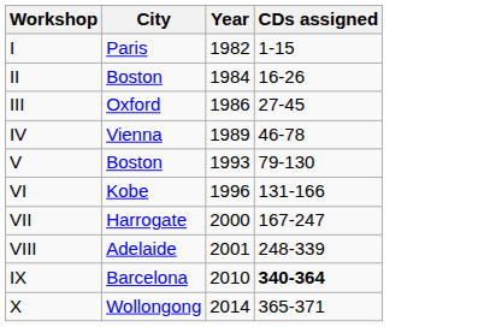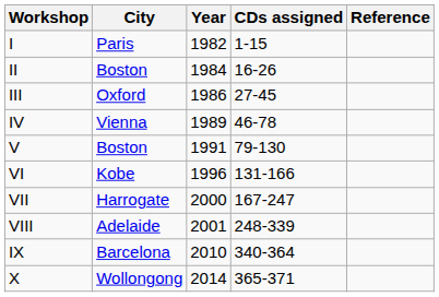 <table class="wikitable">
 <tr>
 <th>Workshop</th>
 <th>City</th>
 <th>Year</th>
 <th>CDs assigned</th>
+<th>Reference</th>
 </tr>
 <tr>
 <td>I</td>
 <td><a href='#'>Paris</a></td>
 <td>1982</td>
 <td>1-15</td>
+<td></td>
 </tr>
 <tr>
 <td>II</td>
 <td><a href='#'>Boston</a></td>
 <td>1984</td>
 <td>16-26</td>
+<td></td>
 </tr>
 <tr>
 <td>III</td>
 <td><a href='#'>Oxford</a></td>
 <td>1986</td>
 <td>27-45</td>
+<td></td>
 </tr>
 <tr>
 <td>IV</td>
 <td><a href='#'>Vienna</a></td>
 <td>1989</td>
 <td>46-78</td>
+<td></td>
 </tr>
 <tr>
 <td>V</td>
 <td><a href='#'>Boston</a></td>
-<td>1993</td>
+<td>1991</td>
 <td>79-130</td>
+<td></td>
 </tr>
 <tr>
 <td>VI</td>
 <td><a href='#'>Kobe</a></td>
 <td>1996</td>
 <td>131-166</td>
+<td></td>
 </tr>
 <tr>
 <td>VII</td>
 <td><a href='#'>Harrogate</a></td>
 <td>2000</td>
 <td>167-247</td>
+<td></td>
 </tr>
 <tr>
 <td>VIII</td>
 <td><a href='#'>Adelaide</a></td>
 <td>2001</td>
 <td>248-339</td>
+<td></td>
 </tr>
 <tr>
 <td>IX</td>
 <td><a href='#'>Barcelona</a></td>
 <td>2010</td>
-<td><strong>340-364</strong></td>
+<td>340-364</td>
+<td></td>
 </tr>
 <tr>
 <td>X</td>
 <td><a href='#'>Wollongong</a></td>
 <td>2014</td>
 <td>365-371</td>
+<td></td>
 </tr>
 </table>
